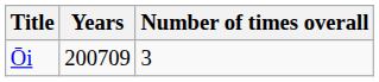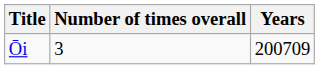 <table class="wikitable">
 <tr>
 <th>Title</th>
+<th>Number of times overall</th>
 <th>Years</th>
-<th>Number of times overall</th>
 </tr>
 <tr>
 <td><a href='#'>Ōi</a></td>
+<td>3</td>
 <td>200709</td>
-<td>3</td>
 </tr>
 </table>
